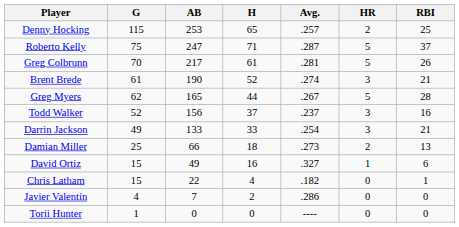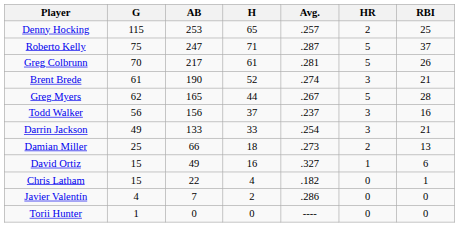 <table class="wikitable sortable">
 <tr>
 <th bgcolor="#DDDDFF" width="16%">Player</th>
 <th bgcolor="#DDDDFF" width="9%">G</th>
 <th bgcolor="#DDDDFF" width="9%">AB</th>
 <th bgcolor="#DDDDFF" width="9%">H</th>
 <th bgcolor="#DDDDFF" width="9%">Avg.</th>
 <th bgcolor="#DDDDFF" width="9%">HR</th>
 <th bgcolor="#DDDDFF" width="9%">RBI</th>
 </tr>
 <tr align=center>
 <td><a href='#'>Denny Hocking</a></td>
 <td>115</td>
 <td>253</td>
 <td>65</td>
 <td>.257</td>
 <td>2</td>
 <td>25</td>
 </tr>
 <tr align=center>
 <td><a href='#'>Roberto Kelly</a></td>
 <td>75</td>
 <td>247</td>
 <td>71</td>
 <td>.287</td>
 <td>5</td>
 <td>37</td>
 </tr>
 <tr align=center>
 <td><a href='#'>Greg Colbrunn</a></td>
 <td>70</td>
 <td>217</td>
 <td>61</td>
 <td>.281</td>
 <td>5</td>
 <td>26</td>
 </tr>
 <tr align=center>
 <td><a href='#'>Brent Brede</a></td>
 <td>61</td>
 <td>190</td>
 <td>52</td>
 <td>.274</td>
 <td>3</td>
 <td>21</td>
 </tr>
 <tr align=center>
 <td><a href='#'>Greg Myers</a></td>
 <td>62</td>
 <td>165</td>
 <td>44</td>
 <td>.267</td>
 <td>5</td>
 <td>28</td>
 </tr>
 <tr align=center>
 <td><a href='#'>Todd Walker</a></td>
-<td>52</td>
+<td>56</td>
 <td>156</td>
 <td>37</td>
 <td>.237</td>
 <td>3</td>
 <td>16</td>
 </tr>
 <tr align=center>
 <td><a href='#'>Darrin Jackson</a></td>
 <td>49</td>
 <td>133</td>
 <td>33</td>
 <td>.254</td>
 <td>3</td>
 <td>21</td>
 </tr>
 <tr align=center>
 <td><a href='#'>Damian Miller</a></td>
 <td>25</td>
 <td>66</td>
 <td>18</td>
 <td>.273</td>
 <td>2</td>
 <td>13</td>
 </tr>
 <tr align=center>
 <td><a href='#'>David Ortiz</a></td>
 <td>15</td>
 <td>49</td>
 <td>16</td>
 <td>.327</td>
 <td>1</td>
 <td>6</td>
 </tr>
 <tr align=center>
 <td><a href='#'>Chris Latham</a></td>
 <td>15</td>
 <td>22</td>
 <td>4</td>
 <td>.182</td>
 <td>0</td>
 <td>1</td>
 </tr>
 <tr align=center>
 <td><a href='#'>Javier Valentín</a></td>
 <td>4</td>
 <td>7</td>
 <td>2</td>
 <td>.286</td>
 <td>0</td>
 <td>0</td>
 </tr>
 <tr align=center>
 <td><a href='#'>Torii Hunter</a></td>
 <td>1</td>
 <td>0</td>
 <td>0</td>
 <td>----</td>
 <td>0</td>
 <td>0</td>
 </tr>
 </table>
